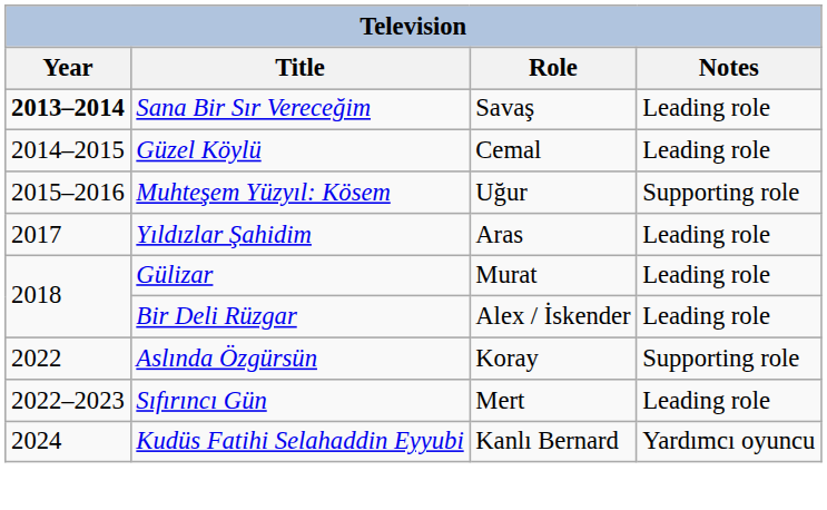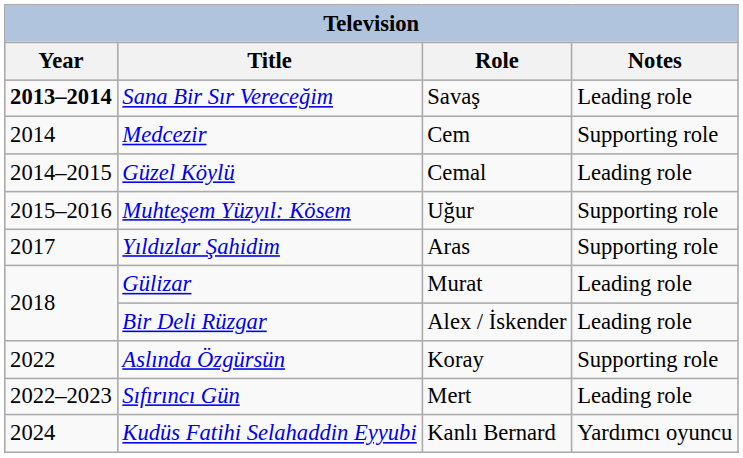 <table class="wikitable sortable mw-collapsible" style="font-size: 90%;">
 <tr>
 <th colspan="4" style="background:LightSteelBlue">Television</th>
 </tr>
 <tr>
 <th>Year</th>
 <th>Title</th>
 <th>Role</th>
 <th>Notes</th>
 </tr>
 <tr>
 <td><strong>2013–2014</strong></td>
 <td><em><a href='#'>Sana Bir Sır Vereceğim</a></em></td>
 <td>Savaş</td>
 <td>Leading role</td>
 </tr>
 <tr>
+<td>2014</td>
+<td><em><a href='#'>Medcezir</a></em></td>
+<td>Cem</td>
+<td>Supporting role</td>
+</tr>
+<tr>
 <td>2014–2015</td>
 <td><em><a href='#'>Güzel Köylü</a></em></td>
 <td>Cemal</td>
 <td>Leading role</td>
 </tr>
 <tr>
 <td>2015–2016</td>
 <td><em><a href='#'>Muhteşem Yüzyıl: Kösem</a></em></td>
 <td>Uğur</td>
 <td>Supporting role</td>
 </tr>
 <tr>
 <td>2017</td>
 <td><em><a href='#'>Yıldızlar Şahidim</a></em></td>
 <td>Aras</td>
-<td>Leading role</td>
+<td>Supporting role</td>
 </tr>
 <tr>
 <td rowspan="2">2018</td>
 <td><em><a href='#'>Gülizar</a></em></td>
 <td>Murat</td>
 <td>Leading role</td>
 </tr>
 <tr>
 <td><em><a href='#'>Bir Deli Rüzgar</a></em></td>
 <td>Alex / İskender</td>
 <td>Leading role</td>
 </tr>
 <tr>
 <td>2022</td>
 <td><em><a href='#'>Aslında Özgürsün</a></em></td>
 <td>Koray</td>
 <td>Supporting role</td>
 </tr>
 <tr>
 <td>2022–2023</td>
 <td><em><a href='#'>Sıfırıncı Gün</a></em></td>
 <td>Mert</td>
 <td>Leading role</td>
 </tr>
 <tr>
 <td>2024</td>
 <td><em><a href='#'>Kudüs Fatihi Selahaddin Eyyubi</a></em></td>
 <td>Kanlı Bernard</td>
 <td>Yardımcı oyuncu</td>
 </tr>
 </table>
